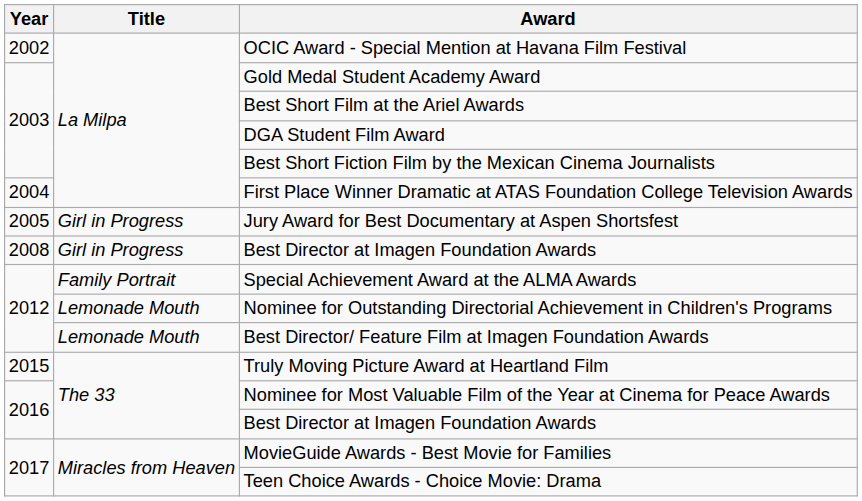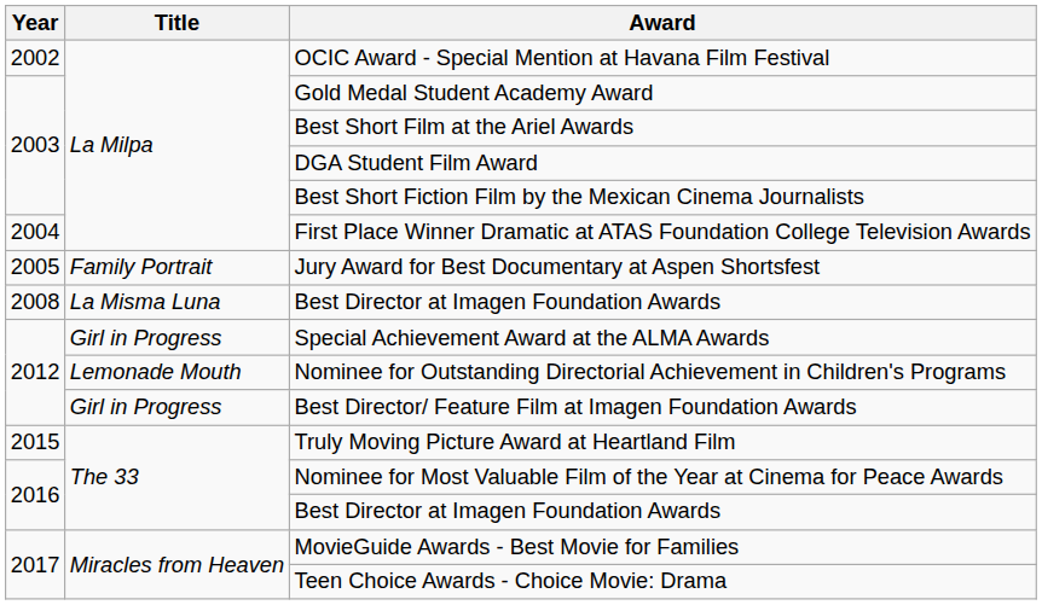 <table class="wikitable">
 <tr>
 <th>Year</th>
 <th>Title</th>
 <th>Award</th>
 </tr>
 <tr>
 <td>2002</td>
 <td rowspan=6><em>La Milpa</em></td>
 <td>OCIC Award - Special Mention at Havana Film Festival</td>
 </tr>
 <tr>
 <td rowspan=4>2003</td>
 <td>Gold Medal Student Academy Award</td>
 </tr>
 <tr>
 <td>Best Short Film at the Ariel Awards</td>
 </tr>
 <tr>
 <td>DGA Student Film Award</td>
 </tr>
 <tr>
 <td>Best Short Fiction Film by the Mexican Cinema Journalists</td>
 </tr>
 <tr>
 <td>2004</td>
 <td>First Place Winner Dramatic at ATAS Foundation College Television Awards</td>
 </tr>
 <tr>
 <td>2005</td>
-<td><em>Girl in Progress</em></td>
+<td><em>Family Portrait</em></td>
 <td>Jury Award for Best Documentary at Aspen Shortsfest</td>
 </tr>
 <tr>
 <td>2008</td>
-<td><em>Girl in Progress</em></td>
+<td><em>La Misma Luna</em></td>
 <td>Best Director at Imagen Foundation Awards</td>
 </tr>
 <tr>
 <td rowspan=3>2012</td>
-<td><em>Family Portrait</em></td>
+<td><em>Girl in Progress</em></td>
 <td>Special Achievement Award at the ALMA Awards</td>
 </tr>
 <tr>
 <td><em>Lemonade Mouth</em></td>
 <td>Nominee for Outstanding Directorial Achievement in Children's Programs</td>
 </tr>
 <tr>
-<td><em>Lemonade Mouth</em></td>
+<td><em>Girl in Progress</em></td>
 <td>Best Director/ Feature Film at Imagen Foundation Awards</td>
 </tr>
 <tr>
 <td>2015</td>
 <td rowspan=3><em>The 33</em></td>
 <td>Truly Moving Picture Award at Heartland Film</td>
 </tr>
 <tr>
 <td rowspan=2>2016</td>
 <td>Nominee for Most Valuable Film of the Year at Cinema for Peace Awards</td>
 </tr>
 <tr>
 <td>Best Director at Imagen Foundation Awards</td>
 </tr>
 <tr>
 <td rowspan=2>2017</td>
 <td rowspan=2><em>Miracles from Heaven</em></td>
 <td>MovieGuide Awards - Best Movie for Families</td>
 </tr>
 <tr>
 <td>Teen Choice Awards - Choice Movie: Drama</td>
 </tr>
 </table>
